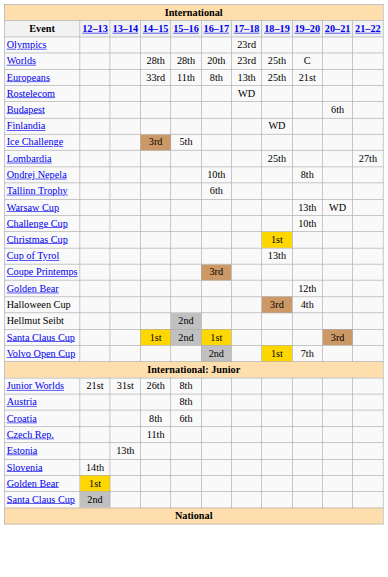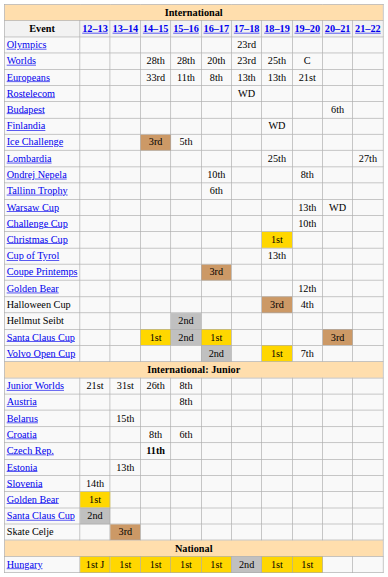 <table class="wikitable" style="text-align:center">
 <tr>
 <th colspan="11" style="background-color: #ffdead; " align="center">International</th>
 </tr>
 <tr>
 <th>Event</th>
 <th><a href='#'>12–13</a></th>
 <th><a href='#'>13–14</a></th>
 <th><a href='#'>14–15</a></th>
 <th><a href='#'>15–16</a></th>
 <th><a href='#'>16–17</a></th>
 <th><a href='#'>17–18</a></th>
 <th><a href='#'>18–19</a></th>
 <th><a href='#'>19–20</a></th>
 <th><a href='#'>20–21</a></th>
 <th><a href='#'>21–22</a></th>
 </tr>
 <tr>
 <td align=left><a href='#'>Olympics</a></td>
 <td></td>
 <td></td>
 <td></td>
 <td></td>
 <td></td>
 <td>23rd</td>
 <td></td>
 <td></td>
 <td></td>
 <td></td>
 </tr>
 <tr>
 <td align=left><a href='#'>Worlds</a></td>
 <td></td>
 <td></td>
 <td>28th</td>
 <td>28th</td>
 <td>20th</td>
 <td>23rd</td>
 <td>25th</td>
 <td>C</td>
 <td></td>
 <td></td>
 </tr>
 <tr>
 <td align=left><a href='#'>Europeans</a></td>
 <td></td>
 <td></td>
 <td>33rd</td>
 <td>11th</td>
 <td>8th</td>
 <td>13th</td>
-<td>25th</td>
+<td>13th</td>
 <td>21st</td>
 <td></td>
 <td></td>
 </tr>
 <tr>
 <td align=left> <a href='#'>Rostelecom</a></td>
 <td></td>
 <td></td>
 <td></td>
 <td></td>
 <td></td>
 <td>WD</td>
 <td></td>
 <td></td>
 <td></td>
 <td></td>
 </tr>
 <tr>
 <td align=left> <a href='#'>Budapest</a></td>
 <td></td>
 <td></td>
 <td></td>
 <td></td>
 <td></td>
 <td></td>
 <td></td>
 <td></td>
 <td>6th</td>
 <td></td>
 </tr>
 <tr>
 <td align=left> <a href='#'>Finlandia</a></td>
 <td></td>
 <td></td>
 <td></td>
 <td></td>
 <td></td>
 <td></td>
 <td>WD</td>
 <td></td>
 <td></td>
 <td></td>
 </tr>
 <tr>
 <td align=left> <a href='#'>Ice Challenge</a></td>
 <td></td>
 <td></td>
 <td bgcolor=cc9966>3rd</td>
 <td>5th</td>
 <td></td>
 <td></td>
 <td></td>
 <td></td>
 <td></td>
 <td></td>
 </tr>
 <tr>
 <td align=left> <a href='#'>Lombardia</a></td>
 <td></td>
 <td></td>
 <td></td>
 <td></td>
 <td></td>
 <td></td>
 <td>25th</td>
 <td></td>
 <td></td>
 <td>27th</td>
 </tr>
 <tr>
 <td align=left> <a href='#'>Ondrej Nepela</a></td>
 <td></td>
 <td></td>
 <td></td>
 <td></td>
 <td>10th</td>
 <td></td>
 <td></td>
 <td>8th</td>
 <td></td>
 <td></td>
 </tr>
 <tr>
 <td align=left> <a href='#'>Tallinn Trophy</a></td>
 <td></td>
 <td></td>
 <td></td>
 <td></td>
 <td>6th</td>
 <td></td>
 <td></td>
 <td></td>
 <td></td>
 <td></td>
 </tr>
 <tr>
 <td align=left> <a href='#'>Warsaw Cup</a></td>
 <td></td>
 <td></td>
 <td></td>
 <td></td>
 <td></td>
 <td></td>
 <td></td>
 <td>13th</td>
 <td>WD</td>
 <td></td>
 </tr>
 <tr>
 <td align=left><a href='#'>Challenge Cup</a></td>
 <td></td>
 <td></td>
 <td></td>
 <td></td>
 <td></td>
 <td></td>
 <td></td>
 <td>10th</td>
 <td></td>
 <td></td>
 </tr>
 <tr>
 <td align=left><a href='#'>Christmas Cup</a></td>
 <td></td>
 <td></td>
 <td></td>
 <td></td>
 <td></td>
 <td></td>
 <td bgcolor=gold>1st</td>
 <td></td>
 <td></td>
 <td></td>
 </tr>
 <tr>
 <td align=left><a href='#'>Cup of Tyrol</a></td>
 <td></td>
 <td></td>
 <td></td>
 <td></td>
 <td></td>
 <td></td>
 <td>13th</td>
 <td></td>
 <td></td>
 <td></td>
 </tr>
 <tr>
 <td align=left><a href='#'>Coupe Printemps</a></td>
 <td></td>
 <td></td>
 <td></td>
 <td></td>
 <td bgcolor=cc9966>3rd</td>
 <td></td>
 <td></td>
 <td></td>
 <td></td>
 <td></td>
 </tr>
 <tr>
 <td align=left><a href='#'>Golden Bear</a></td>
 <td></td>
 <td></td>
 <td></td>
 <td></td>
 <td></td>
 <td></td>
 <td></td>
 <td>12th</td>
 <td></td>
 <td></td>
 </tr>
 <tr>
 <td align=left>Halloween Cup</td>
 <td></td>
 <td></td>
 <td></td>
 <td></td>
 <td></td>
 <td></td>
 <td bgcolor=cc9966>3rd</td>
 <td>4th</td>
 <td></td>
 <td></td>
 </tr>
 <tr>
 <td align=left>Hellmut Seibt</td>
 <td></td>
 <td></td>
 <td></td>
 <td bgcolor=silver>2nd</td>
 <td></td>
 <td></td>
 <td></td>
 <td></td>
 <td></td>
 <td></td>
 </tr>
 <tr>
 <td align=left><a href='#'>Santa Claus Cup</a></td>
 <td></td>
 <td></td>
 <td bgcolor=gold>1st</td>
 <td bgcolor=silver>2nd</td>
 <td bgcolor=gold>1st</td>
 <td></td>
 <td></td>
 <td></td>
 <td bgcolor=cc9966>3rd</td>
 <td></td>
 </tr>
 <tr>
 <td align=left><a href='#'>Volvo Open Cup</a></td>
 <td></td>
 <td></td>
 <td></td>
 <td></td>
 <td bgcolor=silver>2nd</td>
 <td></td>
 <td bgcolor=gold>1st</td>
 <td>7th</td>
 <td></td>
 <td></td>
 </tr>
 <tr>
 <th colspan="11" style="background-color: #ffdead; " align="center">International: Junior</th>
 </tr>
 <tr>
 <td align=left><a href='#'>Junior Worlds</a></td>
 <td>21st</td>
 <td>31st</td>
 <td>26th</td>
 <td>8th</td>
 <td></td>
 <td></td>
 <td></td>
 <td></td>
 <td></td>
 <td></td>
 </tr>
 <tr>
 <td align=left> <a href='#'>Austria</a></td>
 <td></td>
 <td></td>
 <td></td>
 <td>8th</td>
 <td></td>
 <td></td>
 <td></td>
 <td></td>
 <td></td>
 <td></td>
 </tr>
 <tr>
+<td align=left> <a href='#'>Belarus</a></td>
+<td></td>
+<td>15th</td>
+<td></td>
+<td></td>
+<td></td>
+<td></td>
+<td></td>
+<td></td>
+<td></td>
+<td></td>
+</tr>
+<tr>
 <td align=left> <a href='#'>Croatia</a></td>
 <td></td>
 <td></td>
 <td>8th</td>
 <td>6th</td>
 <td></td>
 <td></td>
 <td></td>
 <td></td>
 <td></td>
 <td></td>
 </tr>
 <tr>
 <td align=left> <a href='#'>Czech Rep.</a></td>
 <td></td>
 <td></td>
-<td>11th</td>
+<td><strong>11th</strong></td>
 <td></td>
 <td></td>
 <td></td>
 <td></td>
 <td></td>
 <td></td>
 <td></td>
 </tr>
 <tr>
 <td align=left> <a href='#'>Estonia</a></td>
 <td></td>
 <td>13th</td>
 <td></td>
 <td></td>
 <td></td>
 <td></td>
 <td></td>
 <td></td>
 <td></td>
 <td></td>
 </tr>
 <tr>
 <td align=left> <a href='#'>Slovenia</a></td>
 <td>14th</td>
 <td></td>
 <td></td>
 <td></td>
 <td></td>
 <td></td>
 <td></td>
 <td></td>
 <td></td>
 <td></td>
 </tr>
 <tr>
 <td align=left><a href='#'>Golden Bear</a></td>
 <td bgcolor="gold">1st</td>
 <td></td>
 <td></td>
 <td></td>
 <td></td>
 <td></td>
 <td></td>
 <td></td>
 <td></td>
 <td></td>
 </tr>
 <tr>
 <td align=left><a href='#'>Santa Claus Cup</a></td>
 <td bgcolor="silver">2nd</td>
 <td></td>
 <td></td>
 <td></td>
 <td></td>
 <td></td>
 <td></td>
 <td></td>
 <td></td>
 <td></td>
 </tr>
 <tr>
+<td align=left>Skate Celje</td>
+<td></td>
+<td bgcolor=cc9966>3rd</td>
+<td></td>
+<td></td>
+<td></td>
+<td></td>
+<td></td>
+<td></td>
+<td></td>
+<td></td>
+</tr>
+<tr>
 <th colspan="11" style="background-color: #ffdead; " align="center">National</th>
 </tr>
+<tr>
+<td align="left"><a href='#'>Hungary</a></td>
+<td bgcolor="gold">1st J</td>
+<td bgcolor="gold">1st</td>
+<td bgcolor="gold">1st</td>
+<td bgcolor="gold">1st</td>
+<td bgcolor="gold">1st</td>
+<td bgcolor="silver">2nd</td>
+<td bgcolor="gold">1st</td>
+<td bgcolor="gold">1st</td>
+<td></td>
+<td></td>
+</tr>
 </table>
